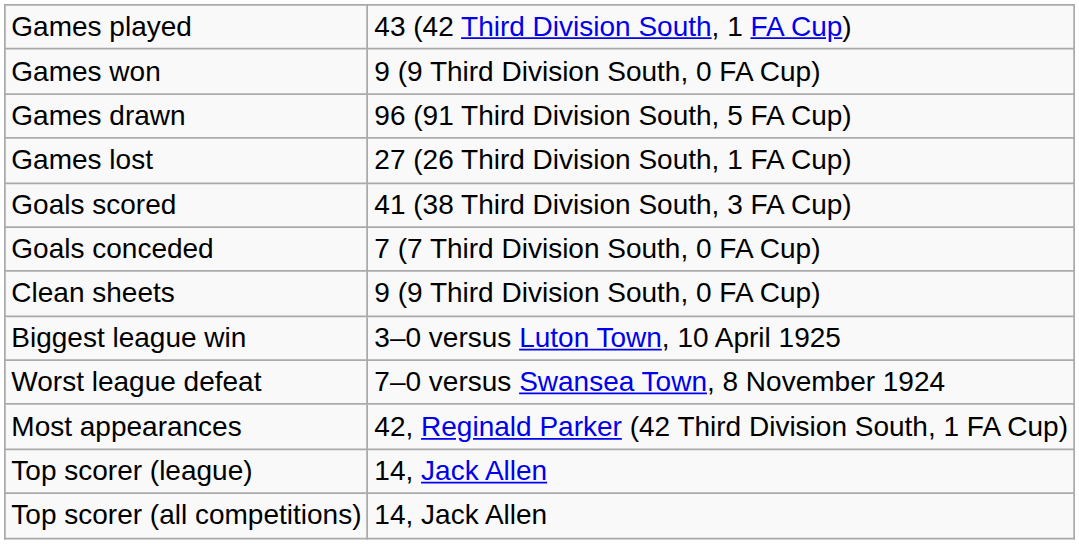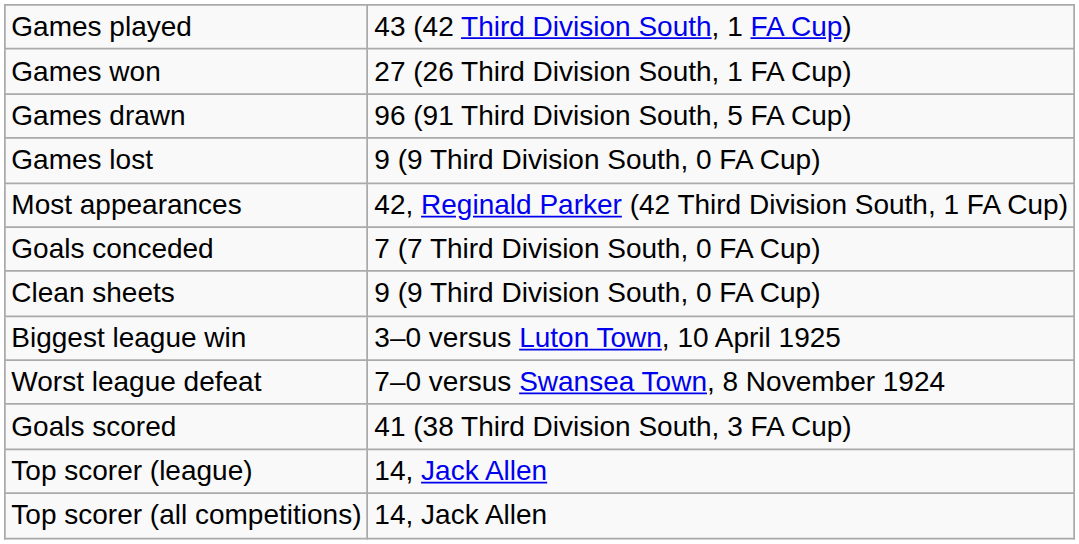 <table class="wikitable">
 <tr>
 <td>Games played</td>
 <td>43 (42 <a href='#'>Third Division South</a>, 1 <a href='#'>FA Cup</a>)</td>
 </tr>
 <tr>
 <td>Games won</td>
-<td>9 (9 Third Division South, 0 FA Cup)</td>
+<td>27 (26 Third Division South, 1 FA Cup)</td>
 </tr>
 <tr>
 <td>Games drawn</td>
 <td>96 (91 Third Division South, 5 FA Cup)</td>
 </tr>
 <tr>
 <td>Games lost</td>
-<td>27 (26 Third Division South, 1 FA Cup)</td>
+<td>9 (9 Third Division South, 0 FA Cup)</td>
 </tr>
 <tr>
-<td>Goals scored</td>
-<td>41 (38 Third Division South, 3 FA Cup)</td>
+<td>Most appearances</td>
+<td>42, <a href='#'>Reginald Parker</a> (42 Third Division South, 1 FA Cup)</td>
 </tr>
 <tr>
 <td>Goals conceded</td>
 <td>7 (7 Third Division South, 0 FA Cup)</td>
 </tr>
 <tr>
 <td>Clean sheets</td>
 <td>9 (9 Third Division South, 0 FA Cup)</td>
 </tr>
 <tr>
 <td>Biggest league win</td>
 <td>3–0 versus <a href='#'>Luton Town</a>, 10 April 1925</td>
 </tr>
 <tr>
 <td>Worst league defeat</td>
 <td>7–0 versus <a href='#'>Swansea Town</a>, 8 November 1924</td>
 </tr>
 <tr>
-<td>Most appearances</td>
-<td>42, <a href='#'>Reginald Parker</a> (42 Third Division South, 1 FA Cup)</td>
+<td>Goals scored</td>
+<td>41 (38 Third Division South, 3 FA Cup)</td>
 </tr>
 <tr>
 <td>Top scorer (league)</td>
 <td>14, <a href='#'>Jack Allen</a></td>
 </tr>
 <tr>
 <td>Top scorer (all competitions)</td>
 <td>14, Jack Allen</td>
 </tr>
 </table>
